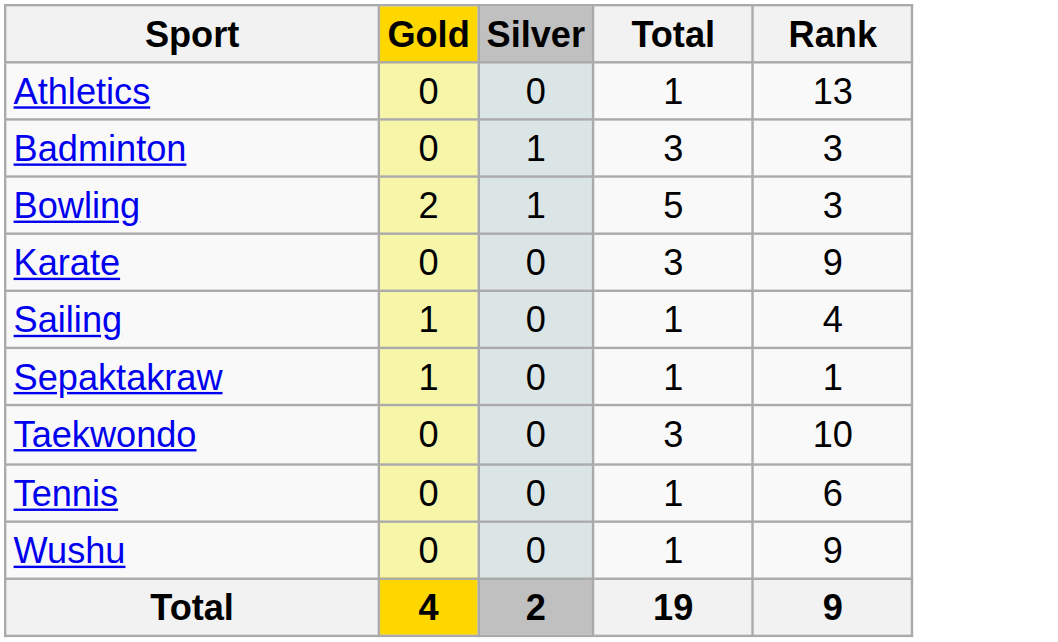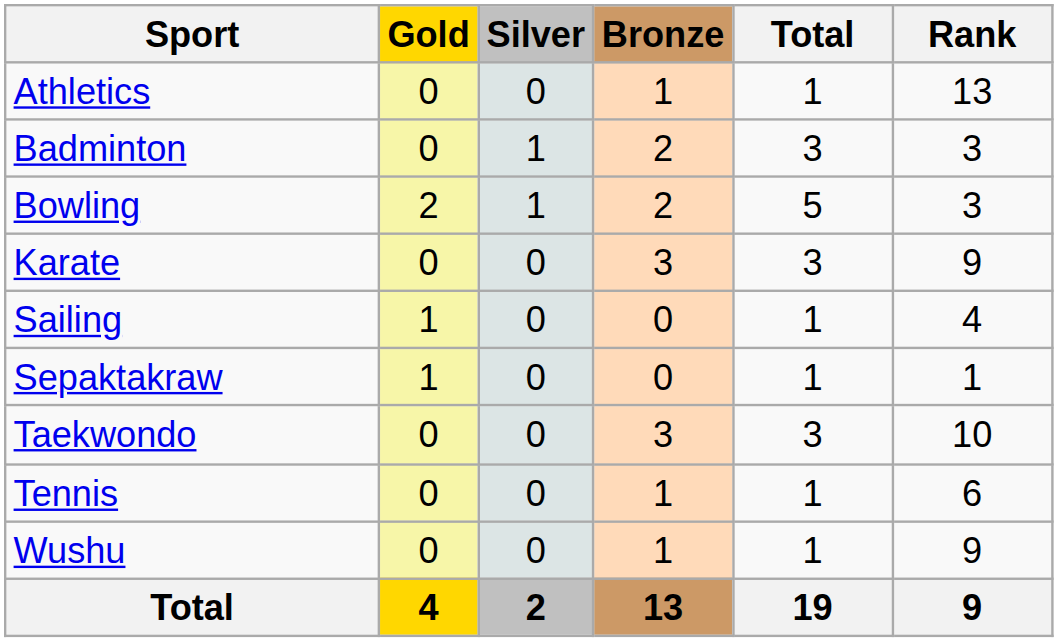 <table class="wikitable sortable" style="text-align:center; font-size:95%">
 <tr>
 <th width=150>Sport</th>
 <th style="background-color:gold; width=60;"><strong>Gold</strong></th>
 <th style="background-color:silver; width=60;"><strong>Silver</strong></th>
+<th style="background-color:#cc9966; width=60;"><strong>Bronze</strong></th>
 <th width=60>Total</th>
 <th width=60>Rank</th>
 </tr>
 <tr>
 <td align=left> <a href='#'>Athletics</a></td>
 <td bgcolor=#f7f6a8>0</td>
 <td bgcolor=#dce5e5>0</td>
+<td bgcolor=#ffdab9>1</td>
 <td>1</td>
 <td>13</td>
 </tr>
 <tr>
 <td align=left> <a href='#'>Badminton</a></td>
 <td bgcolor=#f7f6a8>0</td>
 <td bgcolor=#dce5e5>1</td>
+<td bgcolor=#ffdab9>2</td>
 <td>3</td>
 <td>3</td>
 </tr>
 <tr>
 <td align=left> <a href='#'>Bowling</a></td>
 <td bgcolor=#f7f6a8>2</td>
 <td bgcolor=#dce5e5>1</td>
+<td bgcolor=#ffdab9>2</td>
 <td>5</td>
 <td>3</td>
 </tr>
 <tr>
 <td align=left> <a href='#'>Karate</a></td>
 <td bgcolor=#f7f6a8>0</td>
 <td bgcolor=#dce5e5>0</td>
+<td bgcolor=#ffdab9>3</td>
 <td>3</td>
 <td>9</td>
 </tr>
 <tr>
 <td align=left> <a href='#'>Sailing</a></td>
 <td bgcolor=#f7f6a8>1</td>
 <td bgcolor=#dce5e5>0</td>
+<td bgcolor=#ffdab9>0</td>
 <td>1</td>
 <td>4</td>
 </tr>
 <tr>
 <td align=left> <a href='#'>Sepaktakraw</a></td>
 <td bgcolor=#f7f6a8>1</td>
 <td bgcolor=#dce5e5>0</td>
+<td bgcolor=#ffdab9>0</td>
 <td>1</td>
 <td>1</td>
 </tr>
 <tr>
 <td align=left> <a href='#'>Taekwondo</a></td>
 <td bgcolor=#f7f6a8>0</td>
 <td bgcolor=#dce5e5>0</td>
+<td bgcolor=#ffdab9>3</td>
 <td>3</td>
 <td>10</td>
 </tr>
 <tr>
 <td align=left> <a href='#'>Tennis</a></td>
 <td bgcolor=#f7f6a8>0</td>
 <td bgcolor=#dce5e5>0</td>
+<td bgcolor=#ffdab9>1</td>
 <td>1</td>
 <td>6</td>
 </tr>
 <tr>
 <td align=left> <a href='#'>Wushu</a></td>
 <td bgcolor=#f7f6a8>0</td>
 <td bgcolor=#dce5e5>0</td>
+<td bgcolor=#ffdab9>1</td>
 <td>1</td>
 <td>9</td>
 </tr>
 <tr>
 <th>Total</th>
 <th style="background-color:gold; width=60;">4</th>
 <th style="background-color:silver; width=60;">2</th>
+<th style="background-color:#cc9966; width=60;">13</th>
 <th>19</th>
 <th>9</th>
 </tr>
 </table>
